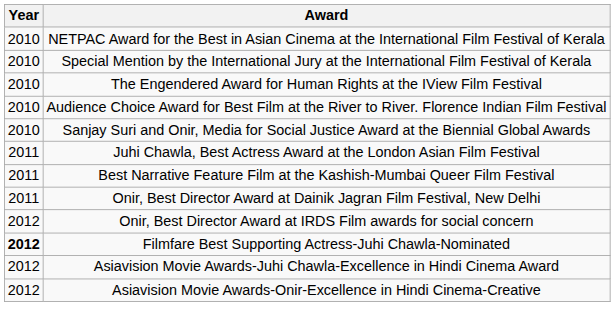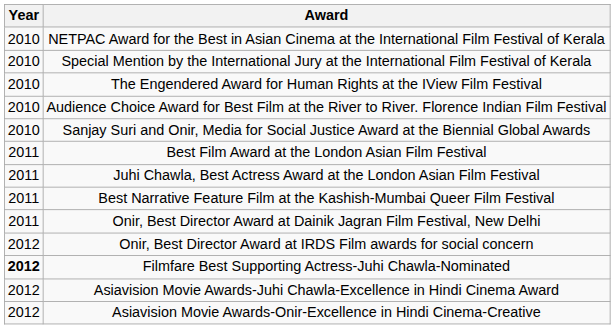 <table class="wikitable" style="text-align: center;">
 <tr>
 <th><strong>Year</strong></th>
 <th><strong>Award</strong></th>
 </tr>
 <tr>
 <td>2010</td>
 <td>NETPAC Award for the Best in Asian Cinema at the International Film Festival of Kerala</td>
 </tr>
 <tr>
 <td>2010</td>
 <td>Special Mention by the International Jury at the International Film Festival of Kerala</td>
 </tr>
 <tr>
 <td>2010</td>
 <td>The Engendered Award for Human Rights at the IView Film Festival</td>
 </tr>
 <tr>
 <td>2010</td>
 <td>Audience Choice Award for Best Film at the River to River. Florence Indian Film Festival</td>
 </tr>
 <tr>
 <td>2010</td>
 <td>Sanjay Suri and Onir, Media for Social Justice Award at the Biennial Global Awards</td>
+</tr>
+<tr>
+<td>2011</td>
+<td>Best Film Award at the London Asian Film Festival</td>
 </tr>
 <tr>
 <td>2011</td>
 <td>Juhi Chawla, Best Actress Award at the London Asian Film Festival</td>
 </tr>
 <tr>
 <td>2011</td>
 <td>Best Narrative Feature Film at the Kashish-Mumbai Queer Film Festival</td>
 </tr>
 <tr>
 <td>2011</td>
 <td>Onir, Best Director Award at Dainik Jagran Film Festival, New Delhi</td>
 </tr>
 <tr>
 <td>2012</td>
 <td>Onir, Best Director Award at IRDS Film awards for social concern</td>
 </tr>
 <tr>
 <td><strong>2012</strong></td>
 <td>Filmfare Best Supporting Actress-Juhi Chawla-Nominated</td>
 </tr>
 <tr>
 <td>2012</td>
 <td>Asiavision Movie Awards-Juhi Chawla-Excellence in Hindi Cinema Award</td>
 </tr>
 <tr>
 <td>2012</td>
 <td>Asiavision Movie Awards-Onir-Excellence in Hindi Cinema-Creative</td>
 </tr>
 </table>
